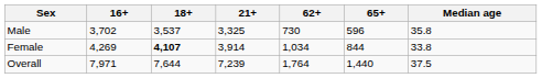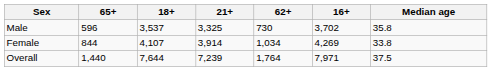 <table class="wikitable" style="width: 50%">
 <tr>
 <th>Sex</th>
-<th>16+</th>
+<th>65+</th>
 <th>18+</th>
 <th>21+</th>
 <th>62+</th>
-<th>65+</th>
+<th>16+</th>
 <th>Median age</th>
 </tr>
 <tr>
 <td>Male</td>
-<td>3,702</td>
+<td>596</td>
 <td>3,537</td>
 <td>3,325</td>
 <td>730</td>
-<td>596</td>
+<td>3,702</td>
 <td>35.8</td>
 </tr>
 <tr>
 <td>Female</td>
-<td>4,269</td>
-<td><strong>4,107</strong></td>
+<td>844</td>
+<td>4,107</td>
 <td>3,914</td>
 <td>1,034</td>
-<td>844</td>
+<td>4,269</td>
 <td>33.8</td>
 </tr>
 <tr>
 <td>Overall</td>
-<td>7,971</td>
+<td>1,440</td>
 <td>7,644</td>
 <td>7,239</td>
 <td>1,764</td>
-<td>1,440</td>
+<td>7,971</td>
 <td>37.5</td>
 </tr>
 </table>
